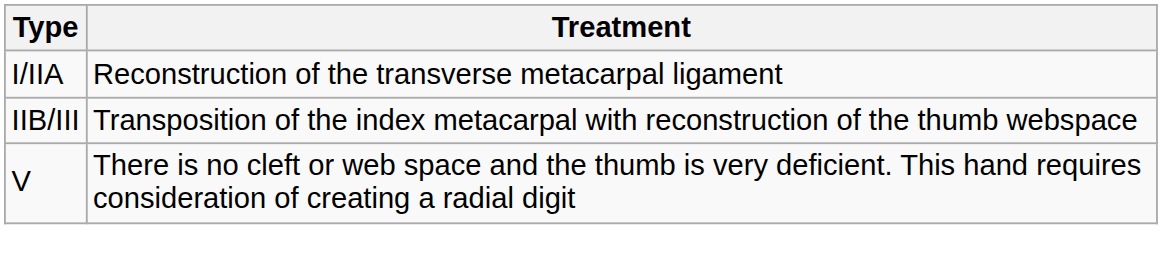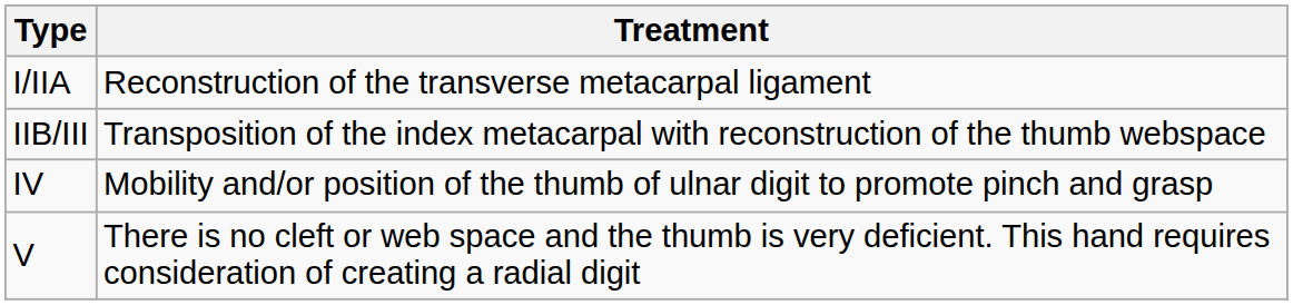 <table class="wikitable" width="40%">
 <tr>
 <th>Type</th>
 <th>Treatment</th>
 </tr>
 <tr>
 <td>I/IIA</td>
 <td>Reconstruction of the transverse metacarpal ligament</td>
 </tr>
 <tr>
 <td>IIB/III</td>
 <td>Transposition of the index metacarpal with reconstruction of the thumb webspace</td>
 </tr>
 <tr>
+<td>IV</td>
+<td>Mobility and/or position of the thumb of ulnar digit to promote pinch and grasp</td>
+</tr>
+<tr>
 <td>V</td>
 <td>There is no cleft or web space and the thumb is very deficient. This hand requires consideration of creating a radial digit</td>
 </tr>
 </table>
